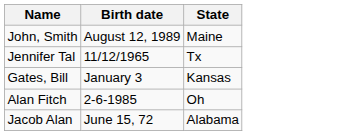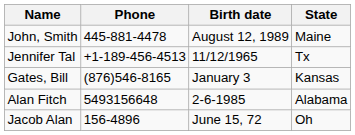 <table class="wikitable">
 <tr>
 <th>Name</th>
+<th>Phone</th>
 <th>Birth date</th>
 <th>State</th>
 </tr>
 <tr>
 <td>John, Smith</td>
+<td>445-881-4478</td>
 <td>August 12, 1989</td>
 <td>Maine</td>
 </tr>
 <tr>
 <td>Jennifer Tal</td>
+<td>+1-189-456-4513</td>
 <td>11/12/1965</td>
 <td>Tx</td>
 </tr>
 <tr>
 <td>Gates, Bill</td>
+<td>(876)546-8165</td>
 <td>January 3</td>
 <td>Kansas</td>
 </tr>
 <tr>
 <td>Alan Fitch</td>
+<td>5493156648</td>
 <td>2-6-1985</td>
-<td>Oh</td>
+<td>Alabama</td>
 </tr>
 <tr>
 <td>Jacob Alan</td>
+<td>156-4896</td>
 <td>June 15, 72</td>
-<td>Alabama</td>
+<td>Oh</td>
 </tr>
 </table>
